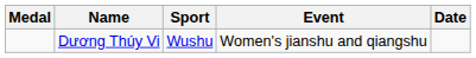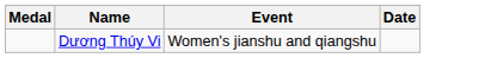 <table class="wikitable sortable" style="font-size: 95%;">
 <tr>
 <th>Medal</th>
 <th>Name</th>
-<th>Sport</th>
 <th>Event</th>
 <th>Date</th>
 </tr>
 <tr>
 <td></td>
 <td><a href='#'>Dương Thúy Vi</a></td>
-<td><a href='#'>Wushu</a></td>
 <td>Women's jianshu and qiangshu</td>
 <td></td>
 </tr>
 </table>
